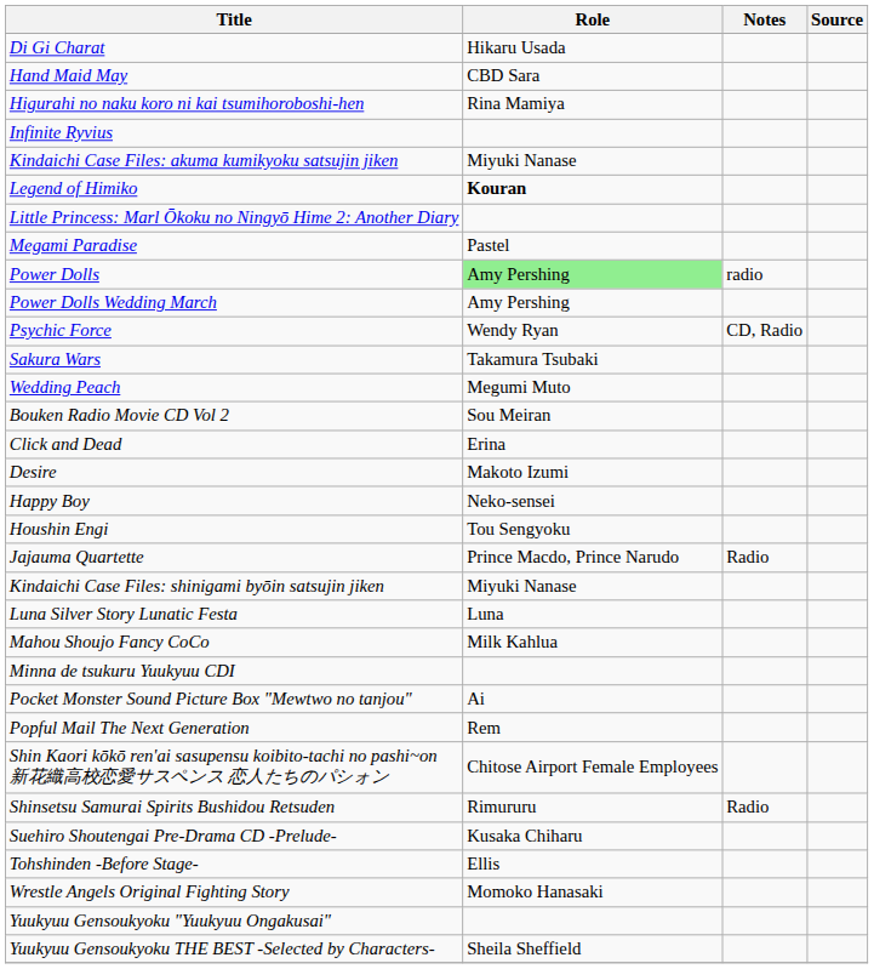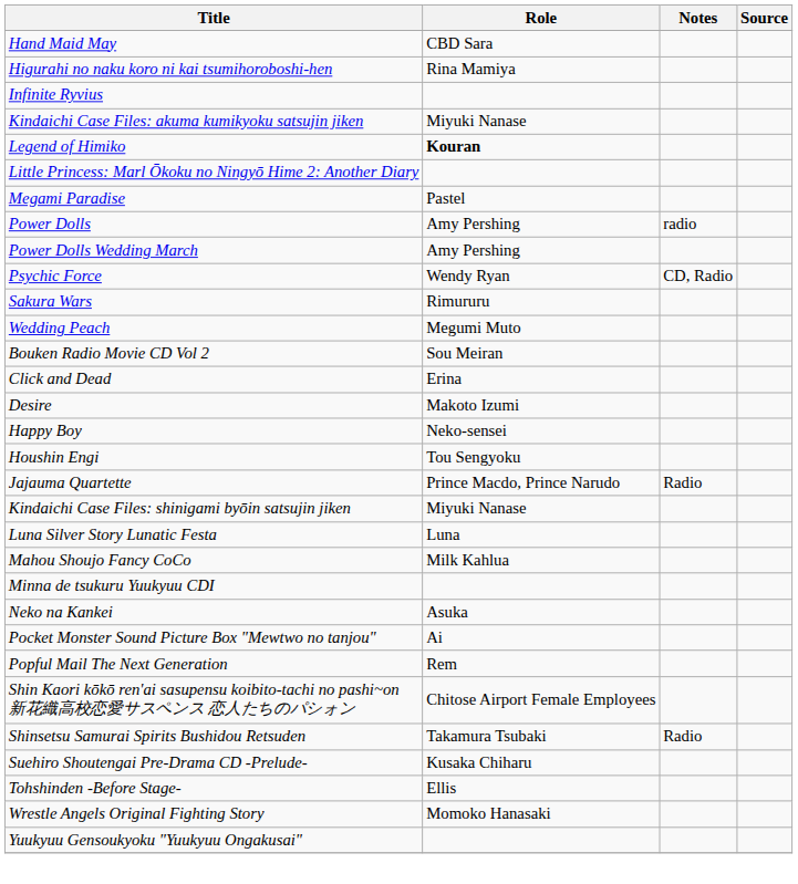 <table class="wikitable sortable plainrowheaders">
 <tr>
 <th>Title</th>
 <th>Role</th>
 <th class="unsortable">Notes</th>
 <th class="unsortable">Source</th>
 </tr>
 <tr>
-</tr>
-<tr>
-<td><em><a href='#'>Di Gi Charat</a></em></td>
-<td>Hikaru Usada</td>
-<td></td>
-<td></td>
 </tr>
 <tr>
 <td><em><a href='#'>Hand Maid May</a></em></td>
 <td>CBD Sara</td>
 <td></td>
 <td></td>
 </tr>
 <tr>
 <td><em><a href='#'>Higurahi no naku koro ni kai tsumihoroboshi-hen</a></em></td>
 <td>Rina Mamiya</td>
 <td></td>
 <td></td>
 </tr>
 <tr>
 <td><em><a href='#'>Infinite Ryvius</a></em></td>
 <td></td>
 <td></td>
 <td></td>
 </tr>
 <tr>
 <td><em><a href='#'>Kindaichi Case Files: akuma kumikyoku satsujin jiken</a></em></td>
 <td>Miyuki Nanase</td>
 <td></td>
 <td></td>
 </tr>
 <tr>
 <td><em><a href='#'>Legend of Himiko</a></em></td>
 <td><strong>Kouran</strong></td>
 <td></td>
 <td></td>
 </tr>
 <tr>
 <td><em><a href='#'>Little Princess: Marl Ōkoku no Ningyō Hime 2: Another Diary</a></em></td>
 <td></td>
 <td></td>
 <td></td>
 </tr>
 <tr>
 <td><em><a href='#'>Megami Paradise</a></em></td>
 <td>Pastel</td>
 <td></td>
 <td></td>
 </tr>
 <tr>
 <td><em><a href='#'>Power Dolls</a></em></td>
-<td style="background: lightgreen;">Amy Pershing</td>
+<td>Amy Pershing</td>
 <td>radio</td>
 <td></td>
 </tr>
 <tr>
 <td><em><a href='#'>Power Dolls Wedding March</a></em></td>
 <td>Amy Pershing</td>
 <td></td>
 <td></td>
 </tr>
 <tr>
 <td><em><a href='#'>Psychic Force</a></em></td>
 <td>Wendy Ryan</td>
 <td>CD, Radio</td>
 <td></td>
 </tr>
 <tr>
 <td><em><a href='#'>Sakura Wars</a></em></td>
-<td>Takamura Tsubaki</td>
+<td>Rimururu</td>
 <td></td>
 <td></td>
 </tr>
 <tr>
 <td><em><a href='#'>Wedding Peach</a></em></td>
 <td>Megumi Muto</td>
 <td></td>
 <td></td>
 </tr>
 <tr>
 <td><em>Bouken Radio Movie CD Vol 2</em></td>
 <td>Sou Meiran</td>
 <td></td>
 <td></td>
 </tr>
 <tr>
 <td><em>Click and Dead</em></td>
 <td>Erina</td>
 <td></td>
 <td></td>
 </tr>
 <tr>
 <td><em>Desire</em></td>
 <td>Makoto Izumi</td>
 <td></td>
 <td></td>
 </tr>
 <tr>
 <td><em>Happy Boy</em></td>
 <td>Neko-sensei</td>
 <td></td>
 <td></td>
 </tr>
 <tr>
 <td><em>Houshin Engi</em></td>
 <td>Tou Sengyoku</td>
 <td></td>
 <td></td>
 </tr>
 <tr>
 <td><em>Jajauma Quartette</em></td>
 <td>Prince Macdo, Prince Narudo</td>
 <td>Radio</td>
 <td></td>
 </tr>
 <tr>
 <td><em>Kindaichi Case Files:  shinigami byōin satsujin jiken</em></td>
 <td>Miyuki Nanase</td>
 <td></td>
 <td></td>
 </tr>
 <tr>
 <td><em>Luna Silver Story Lunatic Festa</em></td>
 <td>Luna</td>
 <td></td>
 <td></td>
 </tr>
 <tr>
 <td><em>Mahou Shoujo Fancy CoCo</em></td>
 <td>Milk Kahlua</td>
 <td></td>
 <td></td>
 </tr>
 <tr>
 <td><em>Minna de tsukuru Yuukyuu CDI</em></td>
 <td></td>
 <td></td>
 <td></td>
 </tr>
 <tr>
+<td><em>Neko na Kankei</em></td>
+<td>Asuka</td>
+<td></td>
+<td></td>
+</tr>
+<tr>
 <td><em>Pocket Monster Sound Picture Box "Mewtwo no tanjou"</em></td>
 <td>Ai</td>
 <td></td>
 <td></td>
 </tr>
 <tr>
 <td><em>Popful Mail The Next Generation</em></td>
 <td>Rem</td>
 <td></td>
 <td></td>
 </tr>
 <tr>
 <td><em>Shin Kaori kōkō ren'ai sasupensu koibito-tachi no pashi~on<br>新花織高校恋愛サスペンス 恋人たちのパシォン</em></td>
 <td>Chitose Airport Female Employees</td>
 <td></td>
 <td></td>
 </tr>
 <tr>
 <td><em>Shinsetsu Samurai Spirits Bushidou Retsuden</em></td>
-<td>Rimururu</td>
+<td>Takamura Tsubaki</td>
 <td>Radio</td>
 <td></td>
 </tr>
 <tr>
 <td><em>Suehiro Shoutengai Pre-Drama CD -Prelude-</em></td>
 <td>Kusaka Chiharu</td>
 <td></td>
 <td></td>
 </tr>
 <tr>
 <td><em>Tohshinden -Before Stage-</em></td>
 <td>Ellis</td>
 <td></td>
 <td></td>
 </tr>
 <tr>
 <td><em>Wrestle Angels Original Fighting Story</em></td>
 <td>Momoko Hanasaki</td>
 <td></td>
 <td></td>
 </tr>
 <tr>
 <td><em>Yuukyuu Gensoukyoku "Yuukyuu Ongakusai"</em></td>
 <td></td>
 <td></td>
 <td></td>
 </tr>
 <tr>
-<td><em>Yuukyuu Gensoukyoku THE BEST -Selected by Characters-</em></td>
-<td>Sheila Sheffield</td>
-<td></td>
-<td></td>
-</tr>
-<tr>
 </tr>
 </table>
